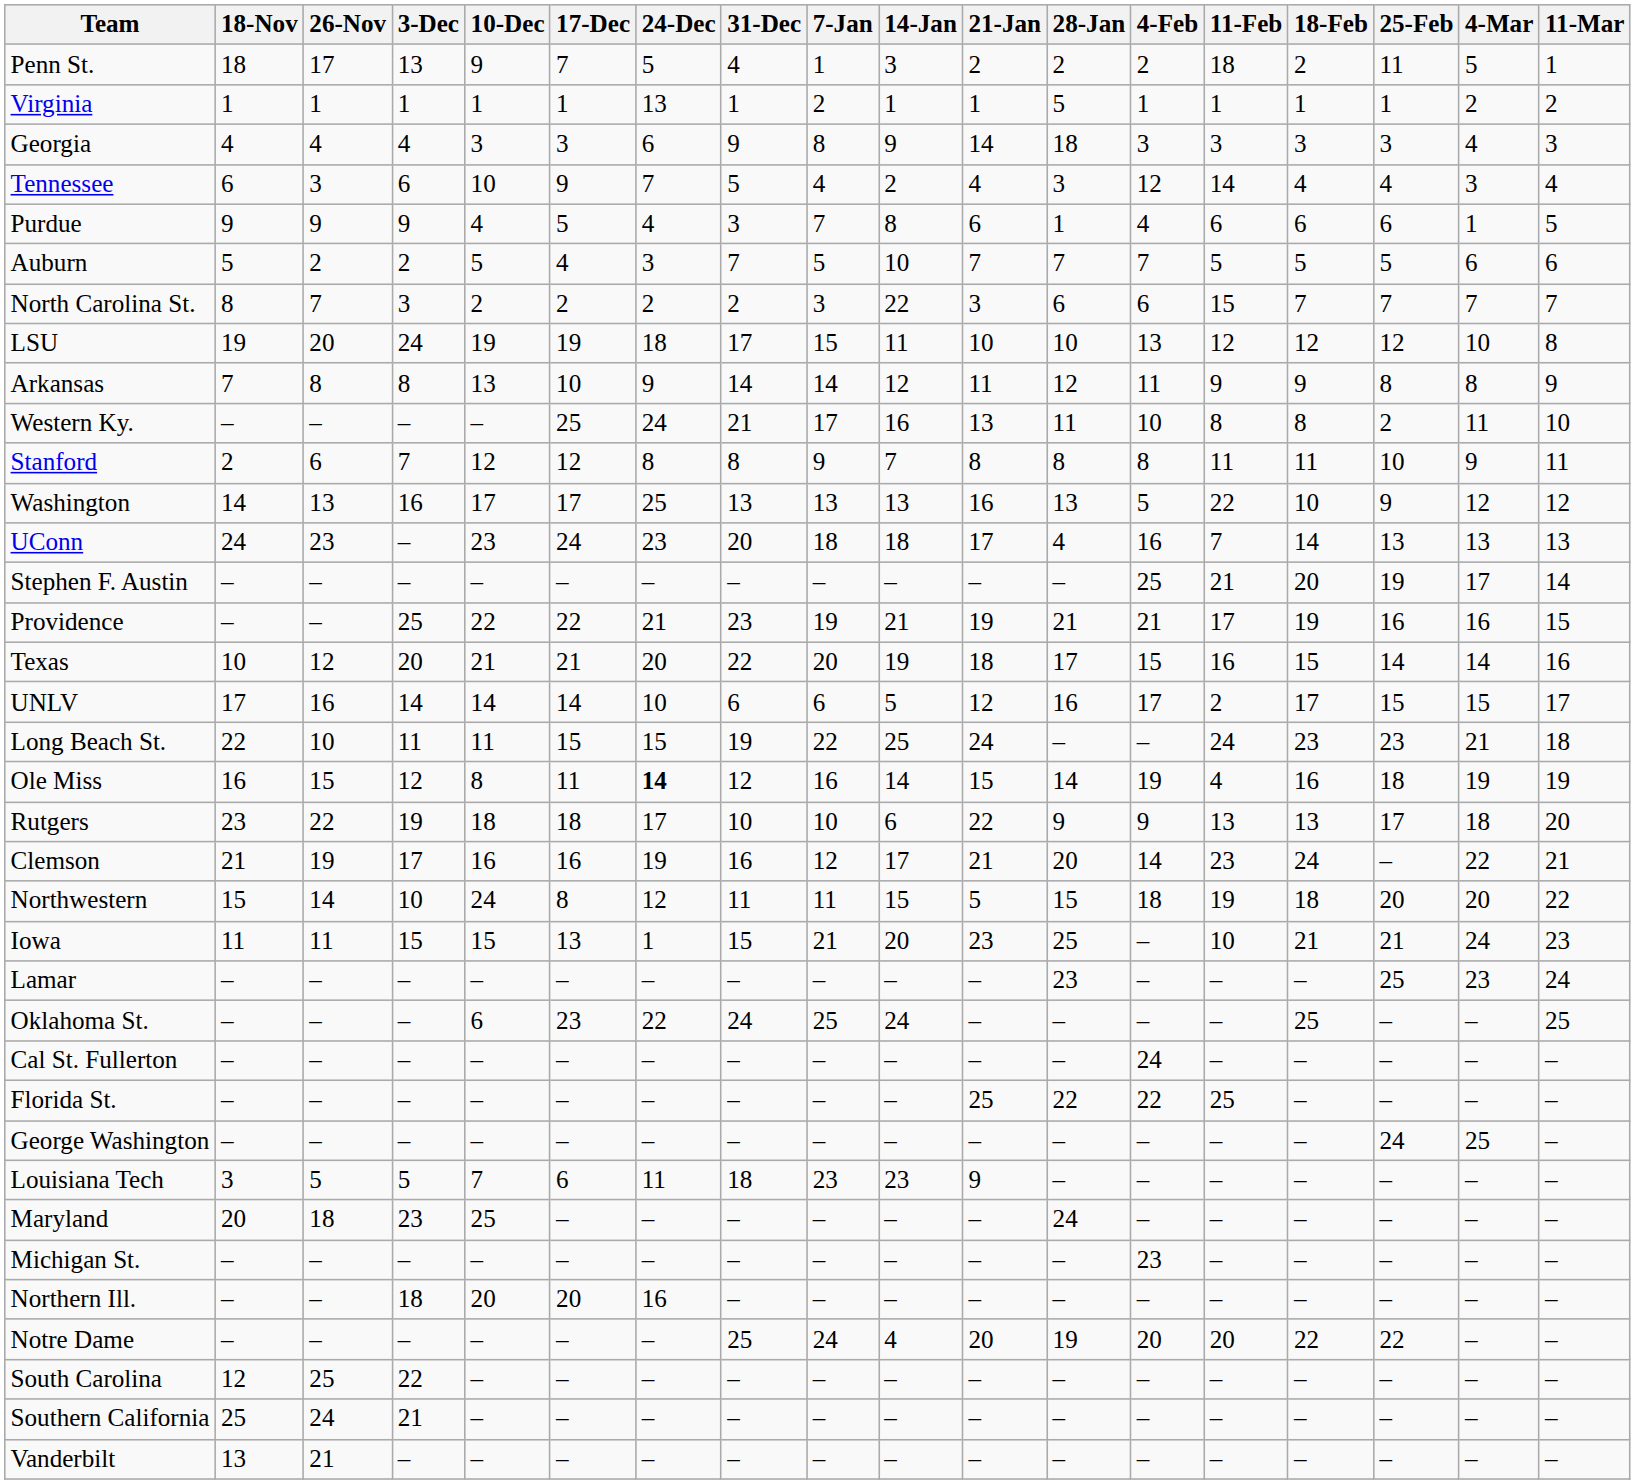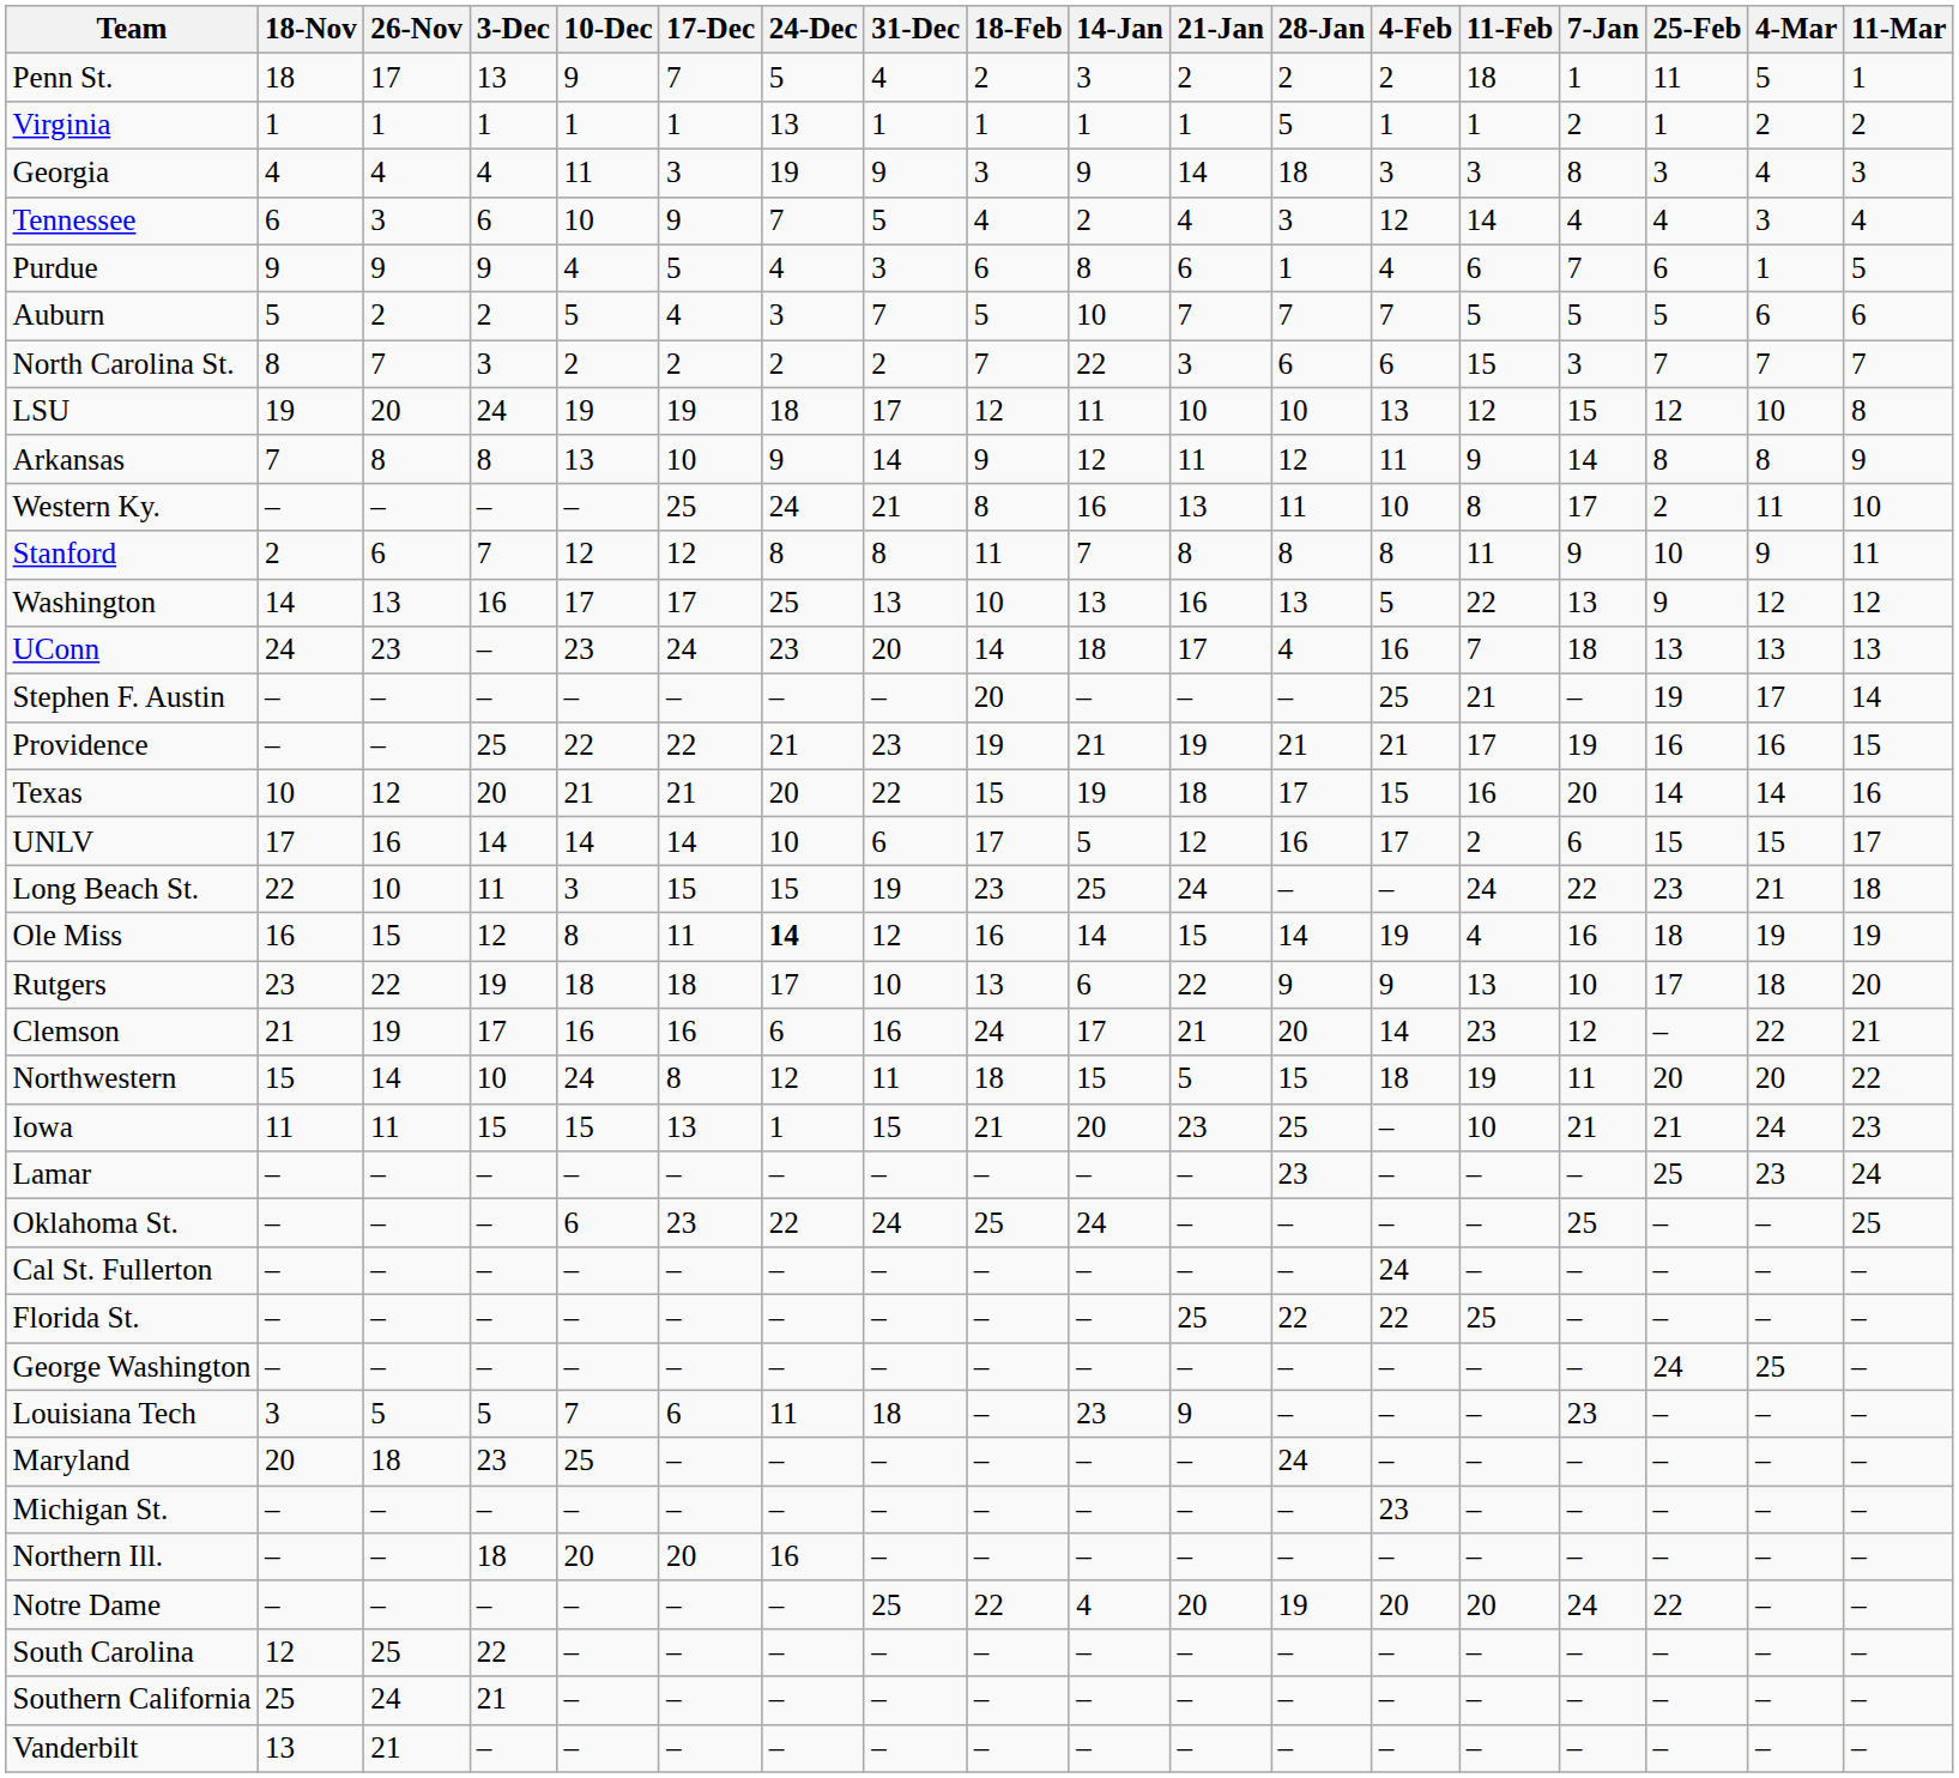 <table class="wikitable sortable">
 <tr>
 <th>Team</th>
 <th>18-Nov</th>
 <th>26-Nov</th>
 <th>3-Dec</th>
 <th>10-Dec</th>
 <th>17-Dec</th>
 <th>24-Dec</th>
 <th>31-Dec</th>
-<th>7-Jan</th>
+<th>18-Feb</th>
 <th>14-Jan</th>
 <th>21-Jan</th>
 <th>28-Jan</th>
 <th>4-Feb</th>
 <th>11-Feb</th>
-<th>18-Feb</th>
+<th>7-Jan</th>
 <th>25-Feb</th>
 <th>4-Mar</th>
 <th>11-Mar</th>
 </tr>
 <tr>
 <td>Penn St.</td>
 <td>18</td>
 <td>17</td>
 <td>13</td>
 <td>9</td>
 <td>7</td>
 <td>5</td>
 <td>4</td>
-<td>1</td>
+<td>2</td>
 <td>3</td>
 <td>2</td>
 <td>2</td>
 <td>2</td>
 <td>18</td>
-<td>2</td>
+<td>1</td>
 <td>11</td>
 <td>5</td>
 <td>1</td>
 </tr>
 <tr>
 <td><a href='#'>Virginia</a></td>
 <td>1</td>
 <td>1</td>
 <td>1</td>
 <td>1</td>
 <td>1</td>
 <td>13</td>
 <td>1</td>
-<td>2</td>
+<td>1</td>
 <td>1</td>
 <td>1</td>
 <td>5</td>
 <td>1</td>
 <td>1</td>
-<td>1</td>
+<td>2</td>
 <td>1</td>
 <td>2</td>
 <td>2</td>
 </tr>
 <tr>
 <td>Georgia</td>
 <td>4</td>
 <td>4</td>
 <td>4</td>
+<td>11</td>
 <td>3</td>
+<td>19</td>
+<td>9</td>
 <td>3</td>
-<td>6</td>
-<td>9</td>
-<td>8</td>
 <td>9</td>
 <td>14</td>
 <td>18</td>
 <td>3</td>
 <td>3</td>
-<td>3</td>
+<td>8</td>
 <td>3</td>
 <td>4</td>
 <td>3</td>
 </tr>
 <tr>
 <td><a href='#'>Tennessee</a></td>
 <td>6</td>
 <td>3</td>
 <td>6</td>
 <td>10</td>
 <td>9</td>
 <td>7</td>
 <td>5</td>
 <td>4</td>
 <td>2</td>
 <td>4</td>
 <td>3</td>
 <td>12</td>
 <td>14</td>
 <td>4</td>
 <td>4</td>
 <td>3</td>
 <td>4</td>
 </tr>
 <tr>
 <td>Purdue</td>
 <td>9</td>
 <td>9</td>
 <td>9</td>
 <td>4</td>
 <td>5</td>
 <td>4</td>
 <td>3</td>
-<td>7</td>
+<td>6</td>
 <td>8</td>
 <td>6</td>
 <td>1</td>
 <td>4</td>
 <td>6</td>
-<td>6</td>
+<td>7</td>
 <td>6</td>
 <td>1</td>
 <td>5</td>
 </tr>
 <tr>
 <td>Auburn</td>
 <td>5</td>
 <td>2</td>
 <td>2</td>
 <td>5</td>
 <td>4</td>
 <td>3</td>
 <td>7</td>
 <td>5</td>
 <td>10</td>
 <td>7</td>
 <td>7</td>
 <td>7</td>
 <td>5</td>
 <td>5</td>
 <td>5</td>
 <td>6</td>
 <td>6</td>
 </tr>
 <tr>
 <td>North Carolina St.</td>
 <td>8</td>
 <td>7</td>
 <td>3</td>
 <td>2</td>
 <td>2</td>
 <td>2</td>
 <td>2</td>
-<td>3</td>
+<td>7</td>
 <td>22</td>
 <td>3</td>
 <td>6</td>
 <td>6</td>
 <td>15</td>
-<td>7</td>
+<td>3</td>
 <td>7</td>
 <td>7</td>
 <td>7</td>
 </tr>
 <tr>
 <td>LSU</td>
 <td>19</td>
 <td>20</td>
 <td>24</td>
 <td>19</td>
 <td>19</td>
 <td>18</td>
 <td>17</td>
-<td>15</td>
+<td>12</td>
 <td>11</td>
 <td>10</td>
 <td>10</td>
 <td>13</td>
 <td>12</td>
-<td>12</td>
+<td>15</td>
 <td>12</td>
 <td>10</td>
 <td>8</td>
 </tr>
 <tr>
 <td>Arkansas</td>
 <td>7</td>
 <td>8</td>
 <td>8</td>
 <td>13</td>
 <td>10</td>
 <td>9</td>
 <td>14</td>
-<td>14</td>
+<td>9</td>
 <td>12</td>
 <td>11</td>
 <td>12</td>
 <td>11</td>
 <td>9</td>
-<td>9</td>
+<td>14</td>
 <td>8</td>
 <td>8</td>
 <td>9</td>
 </tr>
 <tr>
 <td>Western Ky.</td>
 <td data-sort-value=99>–</td>
 <td data-sort-value=99>–</td>
 <td data-sort-value=99>–</td>
 <td data-sort-value=99>–</td>
 <td>25</td>
 <td>24</td>
 <td>21</td>
-<td>17</td>
+<td>8</td>
 <td>16</td>
 <td>13</td>
 <td>11</td>
 <td>10</td>
 <td>8</td>
-<td>8</td>
+<td>17</td>
 <td>2</td>
 <td>11</td>
 <td>10</td>
 </tr>
 <tr>
 <td><a href='#'>Stanford</a></td>
 <td>2</td>
 <td>6</td>
 <td>7</td>
 <td>12</td>
 <td>12</td>
 <td>8</td>
 <td>8</td>
-<td>9</td>
+<td>11</td>
 <td>7</td>
 <td>8</td>
 <td>8</td>
 <td>8</td>
 <td>11</td>
-<td>11</td>
+<td>9</td>
 <td>10</td>
 <td>9</td>
 <td>11</td>
 </tr>
 <tr>
 <td>Washington</td>
 <td>14</td>
 <td>13</td>
 <td>16</td>
 <td>17</td>
 <td>17</td>
 <td>25</td>
 <td>13</td>
-<td>13</td>
+<td>10</td>
 <td>13</td>
 <td>16</td>
 <td>13</td>
 <td>5</td>
 <td>22</td>
-<td>10</td>
+<td>13</td>
 <td>9</td>
 <td>12</td>
 <td>12</td>
 </tr>
 <tr>
 <td><a href='#'>UConn</a></td>
 <td>24</td>
 <td>23</td>
 <td data-sort-value=99>–</td>
 <td>23</td>
 <td>24</td>
 <td>23</td>
 <td>20</td>
-<td>18</td>
+<td>14</td>
 <td>18</td>
 <td>17</td>
 <td>4</td>
 <td>16</td>
 <td>7</td>
-<td>14</td>
+<td>18</td>
 <td>13</td>
 <td>13</td>
 <td>13</td>
 </tr>
 <tr>
 <td>Stephen F. Austin</td>
 <td data-sort-value=99>–</td>
 <td data-sort-value=99>–</td>
 <td data-sort-value=99>–</td>
 <td data-sort-value=99>–</td>
 <td data-sort-value=99>–</td>
 <td data-sort-value=99>–</td>
 <td data-sort-value=99>–</td>
-<td data-sort-value=99>–</td>
+<td>20</td>
 <td data-sort-value=99>–</td>
 <td data-sort-value=99>–</td>
 <td data-sort-value=99>–</td>
 <td>25</td>
 <td>21</td>
-<td>20</td>
+<td data-sort-value=99>–</td>
 <td>19</td>
 <td>17</td>
 <td>14</td>
 </tr>
 <tr>
 <td>Providence</td>
 <td data-sort-value=99>–</td>
 <td data-sort-value=99>–</td>
 <td>25</td>
 <td>22</td>
 <td>22</td>
 <td>21</td>
 <td>23</td>
 <td>19</td>
 <td>21</td>
 <td>19</td>
 <td>21</td>
 <td>21</td>
 <td>17</td>
 <td>19</td>
 <td>16</td>
 <td>16</td>
 <td>15</td>
 </tr>
 <tr>
 <td>Texas</td>
 <td>10</td>
 <td>12</td>
 <td>20</td>
 <td>21</td>
 <td>21</td>
 <td>20</td>
 <td>22</td>
-<td>20</td>
+<td>15</td>
 <td>19</td>
 <td>18</td>
 <td>17</td>
 <td>15</td>
 <td>16</td>
-<td>15</td>
+<td>20</td>
 <td>14</td>
 <td>14</td>
 <td>16</td>
 </tr>
 <tr>
 <td>UNLV</td>
 <td>17</td>
 <td>16</td>
 <td>14</td>
 <td>14</td>
 <td>14</td>
 <td>10</td>
 <td>6</td>
-<td>6</td>
+<td>17</td>
 <td>5</td>
 <td>12</td>
 <td>16</td>
 <td>17</td>
 <td>2</td>
-<td>17</td>
+<td>6</td>
 <td>15</td>
 <td>15</td>
 <td>17</td>
 </tr>
 <tr>
 <td>Long Beach St.</td>
 <td>22</td>
 <td>10</td>
 <td>11</td>
-<td>11</td>
+<td>3</td>
 <td>15</td>
 <td>15</td>
 <td>19</td>
-<td>22</td>
+<td>23</td>
 <td>25</td>
 <td>24</td>
 <td data-sort-value=99>–</td>
 <td data-sort-value=99>–</td>
 <td>24</td>
-<td>23</td>
+<td>22</td>
 <td>23</td>
 <td>21</td>
 <td>18</td>
 </tr>
 <tr>
 <td>Ole Miss</td>
 <td>16</td>
 <td>15</td>
 <td>12</td>
 <td>8</td>
 <td>11</td>
 <td><strong>14</strong></td>
 <td>12</td>
 <td>16</td>
 <td>14</td>
 <td>15</td>
 <td>14</td>
 <td>19</td>
 <td>4</td>
 <td>16</td>
 <td>18</td>
 <td>19</td>
 <td>19</td>
 </tr>
 <tr>
 <td>Rutgers</td>
 <td>23</td>
 <td>22</td>
 <td>19</td>
 <td>18</td>
 <td>18</td>
 <td>17</td>
 <td>10</td>
-<td>10</td>
+<td>13</td>
 <td>6</td>
 <td>22</td>
 <td>9</td>
 <td>9</td>
 <td>13</td>
-<td>13</td>
+<td>10</td>
 <td>17</td>
 <td>18</td>
 <td>20</td>
 </tr>
 <tr>
 <td>Clemson</td>
 <td>21</td>
 <td>19</td>
 <td>17</td>
 <td>16</td>
 <td>16</td>
-<td>19</td>
+<td>6</td>
 <td>16</td>
-<td>12</td>
+<td>24</td>
 <td>17</td>
 <td>21</td>
 <td>20</td>
 <td>14</td>
 <td>23</td>
-<td>24</td>
+<td>12</td>
 <td data-sort-value=99>–</td>
 <td>22</td>
 <td>21</td>
 </tr>
 <tr>
 <td>Northwestern</td>
 <td>15</td>
 <td>14</td>
 <td>10</td>
 <td>24</td>
 <td>8</td>
 <td>12</td>
 <td>11</td>
-<td>11</td>
+<td>18</td>
 <td>15</td>
 <td>5</td>
 <td>15</td>
 <td>18</td>
 <td>19</td>
-<td>18</td>
+<td>11</td>
 <td>20</td>
 <td>20</td>
 <td>22</td>
 </tr>
 <tr>
 <td>Iowa</td>
 <td>11</td>
 <td>11</td>
 <td>15</td>
 <td>15</td>
 <td>13</td>
 <td>1</td>
 <td>15</td>
 <td>21</td>
 <td>20</td>
 <td>23</td>
 <td>25</td>
 <td data-sort-value=99>–</td>
 <td>10</td>
 <td>21</td>
 <td>21</td>
 <td>24</td>
 <td>23</td>
 </tr>
 <tr>
 <td>Lamar</td>
 <td data-sort-value=99>–</td>
 <td data-sort-value=99>–</td>
 <td data-sort-value=99>–</td>
 <td data-sort-value=99>–</td>
 <td data-sort-value=99>–</td>
 <td data-sort-value=99>–</td>
 <td data-sort-value=99>–</td>
 <td data-sort-value=99>–</td>
 <td data-sort-value=99>–</td>
 <td data-sort-value=99>–</td>
 <td>23</td>
 <td data-sort-value=99>–</td>
 <td data-sort-value=99>–</td>
 <td data-sort-value=99>–</td>
 <td>25</td>
 <td>23</td>
 <td>24</td>
 </tr>
 <tr>
 <td>Oklahoma St.</td>
 <td data-sort-value=99>–</td>
 <td data-sort-value=99>–</td>
 <td data-sort-value=99>–</td>
 <td>6</td>
 <td>23</td>
 <td>22</td>
 <td>24</td>
 <td>25</td>
 <td>24</td>
 <td data-sort-value=99>–</td>
 <td data-sort-value=99>–</td>
 <td data-sort-value=99>–</td>
 <td data-sort-value=99>–</td>
 <td>25</td>
 <td data-sort-value=99>–</td>
 <td data-sort-value=99>–</td>
 <td>25</td>
 </tr>
 <tr>
 <td>Cal St. Fullerton</td>
 <td data-sort-value=99>–</td>
 <td data-sort-value=99>–</td>
 <td data-sort-value=99>–</td>
 <td data-sort-value=99>–</td>
 <td data-sort-value=99>–</td>
 <td data-sort-value=99>–</td>
 <td data-sort-value=99>–</td>
 <td data-sort-value=99>–</td>
 <td data-sort-value=99>–</td>
 <td data-sort-value=99>–</td>
 <td data-sort-value=99>–</td>
 <td>24</td>
 <td data-sort-value=99>–</td>
 <td data-sort-value=99>–</td>
 <td data-sort-value=99>–</td>
 <td data-sort-value=99>–</td>
 <td data-sort-value=99>–</td>
 </tr>
 <tr>
 <td>Florida St.</td>
 <td data-sort-value=99>–</td>
 <td data-sort-value=99>–</td>
 <td data-sort-value=99>–</td>
 <td data-sort-value=99>–</td>
 <td data-sort-value=99>–</td>
 <td data-sort-value=99>–</td>
 <td data-sort-value=99>–</td>
 <td data-sort-value=99>–</td>
 <td data-sort-value=99>–</td>
 <td>25</td>
 <td>22</td>
 <td>22</td>
 <td>25</td>
 <td data-sort-value=99>–</td>
 <td data-sort-value=99>–</td>
 <td data-sort-value=99>–</td>
 <td data-sort-value=99>–</td>
 </tr>
 <tr>
 <td>George Washington</td>
 <td data-sort-value=99>–</td>
 <td data-sort-value=99>–</td>
 <td data-sort-value=99>–</td>
 <td data-sort-value=99>–</td>
 <td data-sort-value=99>–</td>
 <td data-sort-value=99>–</td>
 <td data-sort-value=99>–</td>
 <td data-sort-value=99>–</td>
 <td data-sort-value=99>–</td>
 <td data-sort-value=99>–</td>
 <td data-sort-value=99>–</td>
 <td data-sort-value=99>–</td>
 <td data-sort-value=99>–</td>
 <td data-sort-value=99>–</td>
 <td>24</td>
 <td>25</td>
 <td data-sort-value=99>–</td>
 </tr>
 <tr>
 <td>Louisiana Tech</td>
 <td>3</td>
 <td>5</td>
 <td>5</td>
 <td>7</td>
 <td>6</td>
 <td>11</td>
 <td>18</td>
-<td>23</td>
+<td data-sort-value=99>–</td>
 <td>23</td>
 <td>9</td>
 <td data-sort-value=99>–</td>
 <td data-sort-value=99>–</td>
 <td data-sort-value=99>–</td>
-<td data-sort-value=99>–</td>
+<td>23</td>
 <td data-sort-value=99>–</td>
 <td data-sort-value=99>–</td>
 <td data-sort-value=99>–</td>
 </tr>
 <tr>
 <td>Maryland</td>
 <td>20</td>
 <td>18</td>
 <td>23</td>
 <td>25</td>
 <td data-sort-value=99>–</td>
 <td data-sort-value=99>–</td>
 <td data-sort-value=99>–</td>
 <td data-sort-value=99>–</td>
 <td data-sort-value=99>–</td>
 <td data-sort-value=99>–</td>
 <td>24</td>
 <td data-sort-value=99>–</td>
 <td data-sort-value=99>–</td>
 <td data-sort-value=99>–</td>
 <td data-sort-value=99>–</td>
 <td data-sort-value=99>–</td>
 <td data-sort-value=99>–</td>
 </tr>
 <tr>
 <td>Michigan St.</td>
 <td data-sort-value=99>–</td>
 <td data-sort-value=99>–</td>
 <td data-sort-value=99>–</td>
 <td data-sort-value=99>–</td>
 <td data-sort-value=99>–</td>
 <td data-sort-value=99>–</td>
 <td data-sort-value=99>–</td>
 <td data-sort-value=99>–</td>
 <td data-sort-value=99>–</td>
 <td data-sort-value=99>–</td>
 <td data-sort-value=99>–</td>
 <td>23</td>
 <td data-sort-value=99>–</td>
 <td data-sort-value=99>–</td>
 <td data-sort-value=99>–</td>
 <td data-sort-value=99>–</td>
 <td data-sort-value=99>–</td>
 </tr>
 <tr>
 <td>Northern Ill.</td>
 <td data-sort-value=99>–</td>
 <td data-sort-value=99>–</td>
 <td>18</td>
 <td>20</td>
 <td>20</td>
 <td>16</td>
 <td data-sort-value=99>–</td>
 <td data-sort-value=99>–</td>
 <td data-sort-value=99>–</td>
 <td data-sort-value=99>–</td>
 <td data-sort-value=99>–</td>
 <td data-sort-value=99>–</td>
 <td data-sort-value=99>–</td>
 <td data-sort-value=99>–</td>
 <td data-sort-value=99>–</td>
 <td data-sort-value=99>–</td>
 <td data-sort-value=99>–</td>
 </tr>
 <tr>
 <td>Notre Dame</td>
 <td data-sort-value=99>–</td>
 <td data-sort-value=99>–</td>
 <td data-sort-value=99>–</td>
 <td data-sort-value=99>–</td>
 <td data-sort-value=99>–</td>
 <td data-sort-value=99>–</td>
 <td>25</td>
-<td>24</td>
+<td>22</td>
 <td>4</td>
 <td>20</td>
 <td>19</td>
 <td>20</td>
 <td>20</td>
-<td>22</td>
+<td>24</td>
 <td>22</td>
 <td data-sort-value=99>–</td>
 <td data-sort-value=99>–</td>
 </tr>
 <tr>
 <td>South Carolina</td>
 <td>12</td>
 <td>25</td>
 <td>22</td>
 <td data-sort-value=99>–</td>
 <td data-sort-value=99>–</td>
 <td data-sort-value=99>–</td>
 <td data-sort-value=99>–</td>
 <td data-sort-value=99>–</td>
 <td data-sort-value=99>–</td>
 <td data-sort-value=99>–</td>
 <td data-sort-value=99>–</td>
 <td data-sort-value=99>–</td>
 <td data-sort-value=99>–</td>
 <td data-sort-value=99>–</td>
 <td data-sort-value=99>–</td>
 <td data-sort-value=99>–</td>
 <td data-sort-value=99>–</td>
 </tr>
 <tr>
 <td>Southern California</td>
 <td>25</td>
 <td>24</td>
 <td>21</td>
 <td data-sort-value=99>–</td>
 <td data-sort-value=99>–</td>
 <td data-sort-value=99>–</td>
 <td data-sort-value=99>–</td>
 <td data-sort-value=99>–</td>
 <td data-sort-value=99>–</td>
 <td data-sort-value=99>–</td>
 <td data-sort-value=99>–</td>
 <td data-sort-value=99>–</td>
 <td data-sort-value=99>–</td>
 <td data-sort-value=99>–</td>
 <td data-sort-value=99>–</td>
 <td data-sort-value=99>–</td>
 <td data-sort-value=99>–</td>
 </tr>
 <tr>
 <td>Vanderbilt</td>
 <td>13</td>
 <td>21</td>
 <td data-sort-value=99>–</td>
 <td data-sort-value=99>–</td>
 <td data-sort-value=99>–</td>
 <td data-sort-value=99>–</td>
 <td data-sort-value=99>–</td>
 <td data-sort-value=99>–</td>
 <td data-sort-value=99>–</td>
 <td data-sort-value=99>–</td>
 <td data-sort-value=99>–</td>
 <td data-sort-value=99>–</td>
 <td data-sort-value=99>–</td>
 <td data-sort-value=99>–</td>
 <td data-sort-value=99>–</td>
 <td data-sort-value=99>–</td>
 <td data-sort-value=99>–</td>
 </tr>
 </table>
